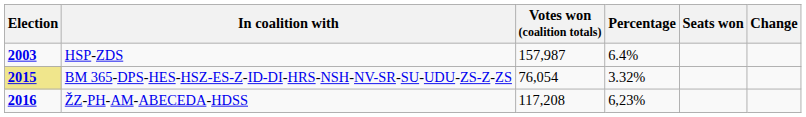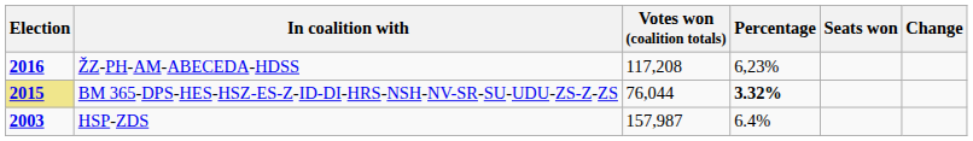 <table class="wikitable">
 <tr>
 <th>Election</th>
 <th>In coalition with</th>
 <th>Votes won<br><small>(coalition totals)</small></th>
 <th>Percentage</th>
 <th>Seats won</th>
 <th>Change</th>
 </tr>
 <tr>
+<td><strong><a href='#'>2016</a></strong></td>
+<td><a href='#'>ŽZ</a>-<a href='#'>PH</a>-<a href='#'>AM</a>-<a href='#'>ABECEDA</a>-<a href='#'>HDSS</a></td>
+<td>117,208</td>
+<td>6,23%</td>
+<td></td>
+<td></td>
+</tr>
+<tr>
+<td style="background: khaki;"><strong><a href='#'>2015</a></strong></td>
+<td><a href='#'>BM 365</a>-<a href='#'>DPS</a>-<a href='#'>HES</a>-<a href='#'>HSZ-ES-Z</a>-<a href='#'>ID-DI</a>-<a href='#'>HRS</a>-<a href='#'>NSH</a>-<a href='#'>NV-SR</a>-<a href='#'>SU</a>-<a href='#'>UDU</a>-<a href='#'>ZS-Z</a>-<a href='#'>ZS</a></td>
+<td>76,044</td>
+<td><strong>3.32%</strong></td>
+<td></td>
+<td></td>
+</tr>
+<tr>
 <td><strong><a href='#'>2003</a></strong></td>
 <td><a href='#'>HSP</a>-<a href='#'>ZDS</a></td>
 <td>157,987</td>
 <td>6.4%</td>
 <td></td>
 <td></td>
 </tr>
-<tr>
-<td style="background: khaki;"><strong><a href='#'>2015</a></strong></td>
-<td><a href='#'>BM 365</a>-<a href='#'>DPS</a>-<a href='#'>HES</a>-<a href='#'>HSZ-ES-Z</a>-<a href='#'>ID-DI</a>-<a href='#'>HRS</a>-<a href='#'>NSH</a>-<a href='#'>NV-SR</a>-<a href='#'>SU</a>-<a href='#'>UDU</a>-<a href='#'>ZS-Z</a>-<a href='#'>ZS</a></td>
-<td>76,054</td>
-<td>3.32%</td>
-<td></td>
-<td></td>
-</tr>
-<tr>
-<td><strong><a href='#'>2016</a></strong></td>
-<td><a href='#'>ŽZ</a>-<a href='#'>PH</a>-<a href='#'>AM</a>-<a href='#'>ABECEDA</a>-<a href='#'>HDSS</a></td>
-<td>117,208</td>
-<td>6,23%</td>
-<td></td>
-<td></td>
-</tr>
 </table>
